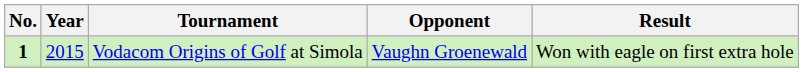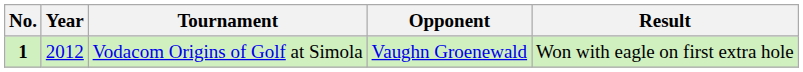 <table class="wikitable" style="font-size:95%;">
 <tr>
 <th>No.</th>
 <th>Year</th>
 <th>Tournament</th>
 <th>Opponent</th>
 <th>Result</th>
 </tr>
 <tr style="background:#D0F0C0;">
 <td align=center><strong>1</strong></td>
-<td><a href='#'>2015</a></td>
+<td><a href='#'>2012</a></td>
 <td><a href='#'>Vodacom Origins of Golf</a> at Simola</td>
 <td> <a href='#'>Vaughn Groenewald</a></td>
 <td>Won with eagle on first extra hole</td>
 </tr>
 </table>
